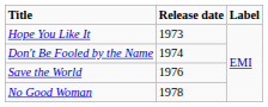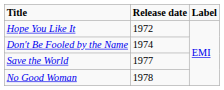 <table class="wikitable">
 <tr>
 <td><strong>Title</strong></td>
 <td><strong>Release date</strong></td>
 <td><strong>Label</strong></td>
 </tr>
 <tr>
 <td><em><a href='#'>Hope You Like It</a></em></td>
-<td>1973</td>
+<td>1972</td>
 <td rowspan="4"><a href='#'>EMI</a></td>
 </tr>
 <tr>
 <td><em><a href='#'>Don't Be Fooled by the Name</a></em></td>
 <td>1974</td>
 </tr>
 <tr>
 <td><em><a href='#'>Save the World</a></em></td>
-<td>1976</td>
+<td>1977</td>
 </tr>
 <tr>
 <td><em><a href='#'>No Good Woman</a></em></td>
 <td>1978</td>
 </tr>
 </table>
